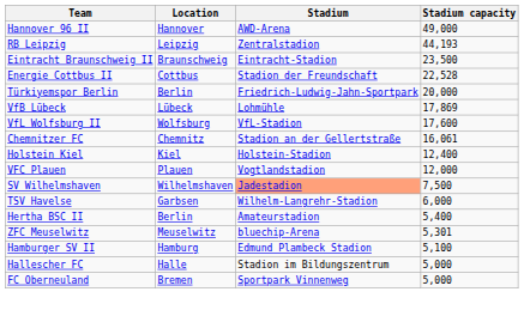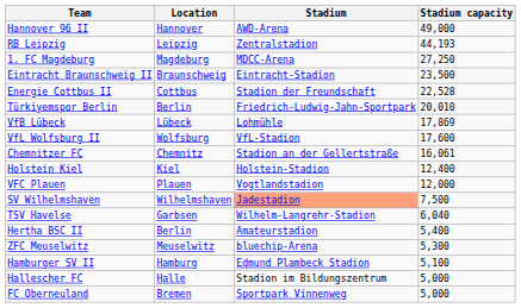 <table class="wikitable sortable" style="text-align: left;">
 <tr>
 <th>Team</th>
 <th>Location</th>
 <th>Stadium</th>
 <th>Stadium capacity</th>
 </tr>
 <tr>
 <td><a href='#'>Hannover 96 II</a></td>
 <td><a href='#'>Hannover</a></td>
 <td><a href='#'>AWD-Arena</a></td>
 <td>49,000</td>
 </tr>
 <tr>
 <td><a href='#'>RB Leipzig</a></td>
 <td><a href='#'>Leipzig</a></td>
 <td><a href='#'>Zentralstadion</a></td>
 <td>44,193</td>
 </tr>
 <tr>
+<td><a href='#'>1. FC Magdeburg</a></td>
+<td><a href='#'>Magdeburg</a></td>
+<td><a href='#'>MDCC-Arena</a></td>
+<td>27,250</td>
+</tr>
+<tr>
 <td><a href='#'>Eintracht Braunschweig II</a></td>
 <td><a href='#'>Braunschweig</a></td>
 <td><a href='#'>Eintracht-Stadion</a></td>
 <td>23,500</td>
 </tr>
 <tr>
 <td><a href='#'>Energie Cottbus II</a></td>
 <td><a href='#'>Cottbus</a></td>
 <td><a href='#'>Stadion der Freundschaft</a></td>
 <td>22,528</td>
 </tr>
 <tr>
 <td><a href='#'>Türkiyemspor Berlin</a></td>
 <td><a href='#'>Berlin</a></td>
 <td><a href='#'>Friedrich-Ludwig-Jahn-Sportpark</a></td>
-<td>20,000</td>
+<td>20,010</td>
 </tr>
 <tr>
 <td><a href='#'>VfB Lübeck</a></td>
 <td><a href='#'>Lübeck</a></td>
 <td><a href='#'>Lohmühle</a></td>
 <td>17,869</td>
 </tr>
 <tr>
 <td><a href='#'>VfL Wolfsburg II</a></td>
 <td><a href='#'>Wolfsburg</a></td>
 <td><a href='#'>VfL-Stadion</a></td>
 <td>17,600</td>
 </tr>
 <tr>
 <td><a href='#'>Chemnitzer FC</a></td>
 <td><a href='#'>Chemnitz</a></td>
 <td><a href='#'>Stadion an der Gellertstraße</a></td>
 <td>16,061</td>
 </tr>
 <tr>
 <td><a href='#'>Holstein Kiel</a></td>
 <td><a href='#'>Kiel</a></td>
 <td><a href='#'>Holstein-Stadion</a></td>
 <td>12,400</td>
 </tr>
 <tr>
 <td><a href='#'>VFC Plauen</a></td>
 <td><a href='#'>Plauen</a></td>
 <td><a href='#'>Vogtlandstadion</a></td>
 <td>12,000</td>
 </tr>
 <tr>
 <td><a href='#'>SV Wilhelmshaven</a></td>
 <td><a href='#'>Wilhelmshaven</a></td>
 <td style="background: lightsalmon;"><a href='#'>Jadestadion</a></td>
 <td>7,500</td>
 </tr>
 <tr>
 <td><a href='#'>TSV Havelse</a></td>
 <td><a href='#'>Garbsen</a></td>
 <td><a href='#'>Wilhelm-Langrehr-Stadion</a></td>
-<td>6,000</td>
+<td>6,040</td>
 </tr>
 <tr>
 <td><a href='#'>Hertha BSC II</a></td>
 <td><a href='#'>Berlin</a></td>
 <td><a href='#'>Amateurstadion</a></td>
 <td>5,400</td>
 </tr>
 <tr>
 <td><a href='#'>ZFC Meuselwitz</a></td>
 <td><a href='#'>Meuselwitz</a></td>
 <td><a href='#'>bluechip-Arena</a></td>
-<td>5,301</td>
+<td>5,300</td>
 </tr>
 <tr>
 <td><a href='#'>Hamburger SV II</a></td>
 <td><a href='#'>Hamburg</a></td>
 <td><a href='#'>Edmund Plambeck Stadion</a></td>
 <td>5,100</td>
 </tr>
 <tr>
 <td><a href='#'>Hallescher FC</a></td>
 <td><a href='#'>Halle</a></td>
 <td>Stadion im Bildungszentrum</td>
 <td>5,000</td>
 </tr>
 <tr>
 <td><a href='#'>FC Oberneuland</a></td>
 <td><a href='#'>Bremen</a></td>
 <td><a href='#'>Sportpark Vinnenweg</a></td>
 <td>5,000</td>
 </tr>
 </table>
